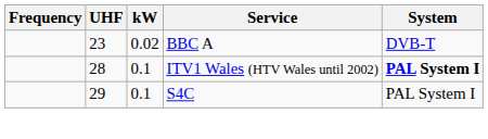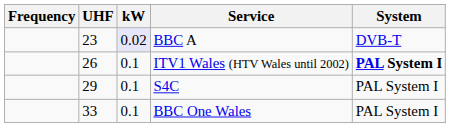 <table class="wikitable sortable">
 <tr>
 <th>Frequency</th>
 <th>UHF</th>
 <th>kW</th>
 <th>Service</th>
 <th>System</th>
 </tr>
 <tr>
 <td></td>
 <td>23</td>
-<td>0.02</td>
+<td style="background: lavender;">0.02</td>
 <td><a href='#'>BBC</a> A</td>
 <td><a href='#'>DVB-T</a></td>
 </tr>
 <tr>
 <td></td>
-<td>28</td>
+<td>26</td>
 <td>0.1</td>
 <td><a href='#'>ITV1 Wales</a> <small>(HTV Wales until 2002)</small></td>
 <td><strong><a href='#'>PAL</a> System I</strong></td>
 </tr>
 <tr>
 <td></td>
 <td>29</td>
 <td>0.1</td>
 <td><a href='#'>S4C</a></td>
 <td>PAL System I</td>
 </tr>
+<tr>
+<td></td>
+<td>33</td>
+<td>0.1</td>
+<td><a href='#'>BBC One Wales</a></td>
+<td>PAL System I</td>
+</tr>
 </table>
